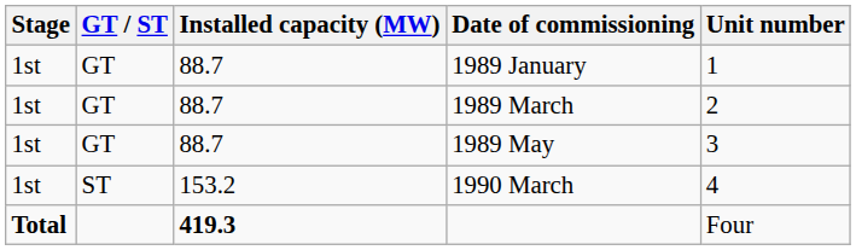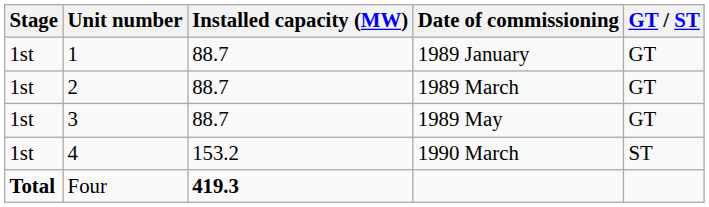 <table class="sortable wikitable">
 <tr>
 <th>Stage</th>
-<th><a href='#'>GT</a> / <a href='#'>ST</a></th>
+<th>Unit number</th>
 <th>Installed capacity (<a href='#'>MW</a>)</th>
 <th>Date of commissioning</th>
-<th>Unit number</th>
+<th><a href='#'>GT</a> / <a href='#'>ST</a></th>
 </tr>
 <tr>
 <td>1st</td>
-<td>GT</td>
+<td>1</td>
 <td>88.7</td>
 <td>1989 January</td>
-<td>1</td>
+<td>GT</td>
 </tr>
 <tr>
 <td>1st</td>
-<td>GT</td>
+<td>2</td>
 <td>88.7</td>
 <td>1989 March</td>
-<td>2</td>
+<td>GT</td>
 </tr>
 <tr>
 <td>1st</td>
-<td>GT</td>
+<td>3</td>
 <td>88.7</td>
 <td>1989 May</td>
-<td>3</td>
+<td>GT</td>
 </tr>
 <tr>
 <td>1st</td>
-<td>ST</td>
+<td>4</td>
 <td>153.2</td>
 <td>1990 March</td>
-<td>4</td>
+<td>ST</td>
 </tr>
 <tr>
 <td><strong>Total</strong></td>
-<td></td>
+<td>Four</td>
 <td><strong>419.3</strong></td>
 <td></td>
-<td>Four</td>
+<td></td>
 </tr>
 </table>
